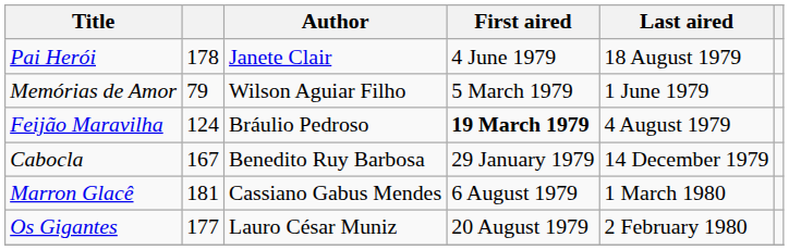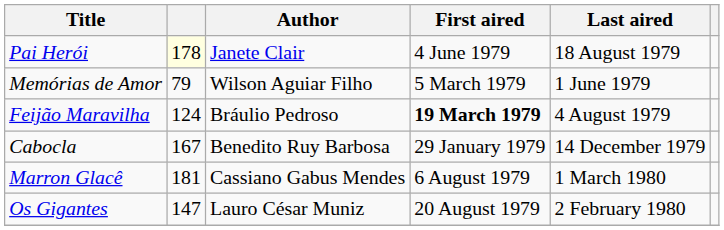 <table class="wikitable sortable">
 <tr>
 <th>Title</th>
 <th></th>
 <th>Author</th>
 <th>First aired</th>
 <th>Last aired</th>
 <th></th>
 </tr>
 <tr>
 <td><em><a href='#'>Pai Herói</a></em></td>
-<td>178</td>
+<td style="background: lightyellow;">178</td>
 <td><a href='#'>Janete Clair</a></td>
 <td>4 June 1979</td>
 <td>18 August 1979</td>
 <td></td>
 </tr>
 <tr>
 <td><em>Memórias de Amor</em></td>
 <td>79</td>
 <td>Wilson Aguiar Filho</td>
 <td>5 March 1979</td>
 <td>1 June 1979</td>
 <td></td>
 </tr>
 <tr>
 <td><em><a href='#'>Feijão Maravilha</a></em></td>
 <td>124</td>
 <td>Bráulio Pedroso</td>
 <td><strong>19 March 1979</strong></td>
 <td>4 August 1979</td>
 <td></td>
 </tr>
 <tr>
 <td><em>Cabocla</em></td>
 <td>167</td>
 <td>Benedito Ruy Barbosa</td>
 <td>29 January 1979</td>
 <td>14 December 1979</td>
 <td></td>
 </tr>
 <tr>
 <td><em><a href='#'>Marron Glacê</a></em></td>
 <td>181</td>
 <td>Cassiano Gabus Mendes</td>
 <td>6 August 1979</td>
 <td>1 March 1980</td>
 <td></td>
 </tr>
 <tr>
 <td><em><a href='#'>Os Gigantes</a></em></td>
-<td>177</td>
+<td>147</td>
 <td>Lauro César Muniz</td>
 <td>20 August 1979</td>
 <td>2 February 1980</td>
 <td></td>
 </tr>
 <tr>
 </tr>
 </table>
